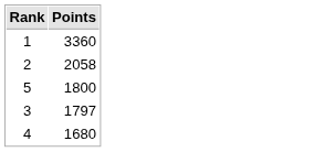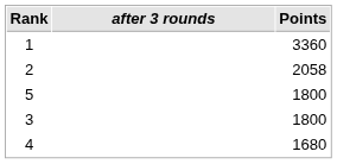 <table cellspacing="1" cellpadding="3" style="border:1px solid #aaa; font-size:90%;">
 <tr style="background:#e4e4e4;">
 <th style="border-bottom:1px solid #aaa; width:10px;">Rank</th>
+<th style="border-bottom:1px solid #aaa; width:200px; white-space:nowrap;"><em>after 3 rounds</em> </th>
 <th style="border-bottom:1px solid #aaa; width:20px;">Points</th>
 </tr>
 <tr>
 <td align=center>1</td>
+<td></td>
 <td align=right>3360</td>
 </tr>
 <tr>
 <td align=center>2</td>
+<td></td>
 <td align=right>2058</td>
 </tr>
 <tr>
 <td align=center>5</td>
+<td></td>
 <td align=right>1800</td>
 </tr>
 <tr>
 <td align=center>3</td>
-<td align=right>1797</td>
+<td></td>
+<td align=right>1800</td>
 </tr>
 <tr>
 <td align=center>4</td>
+<td></td>
 <td align=right>1680</td>
 </tr>
 </table>
